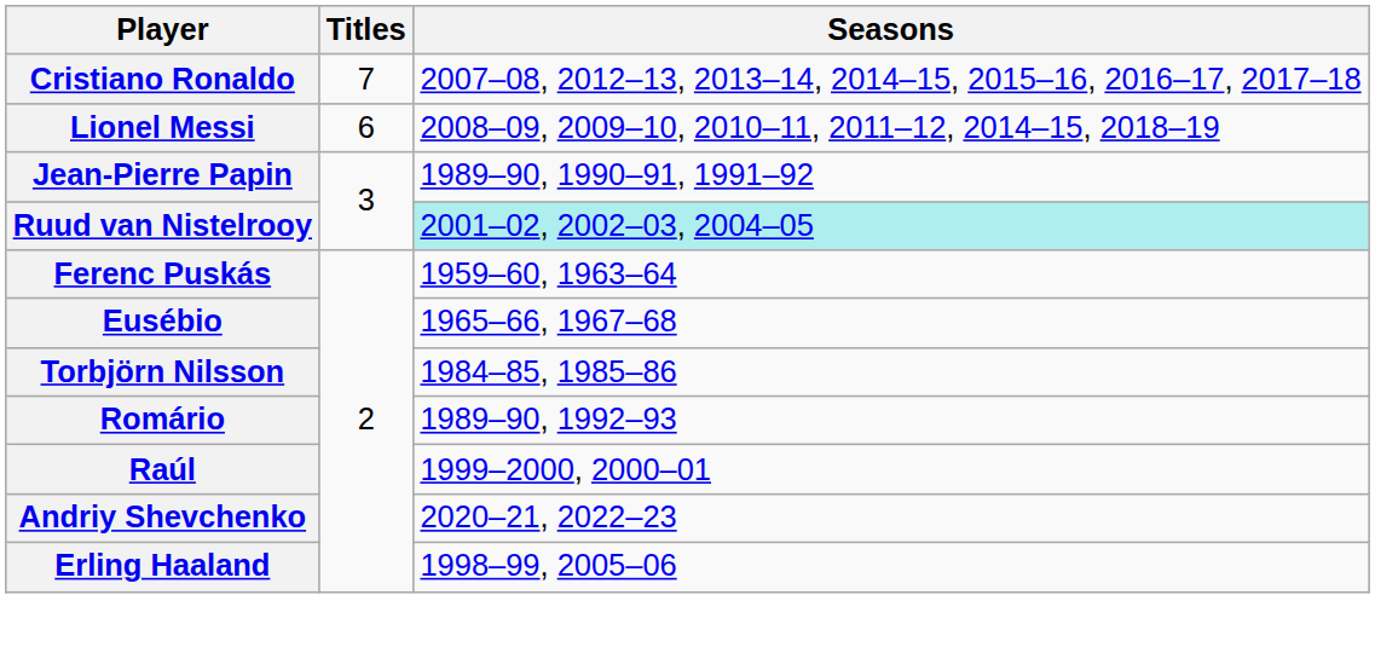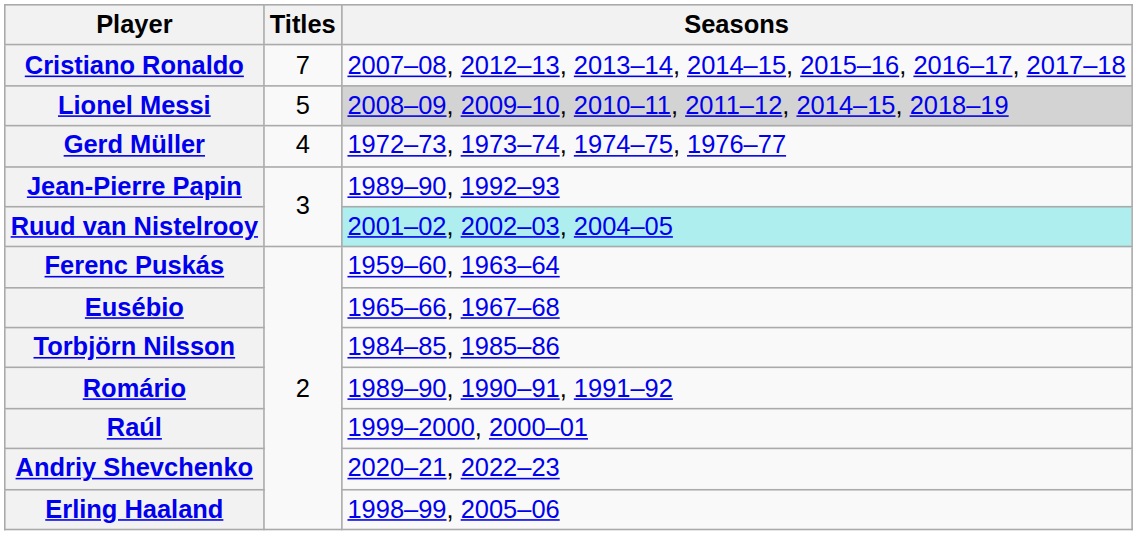 <table class="wikitable sortable plainrowheaders">
 <tr>
 <th scope="col">Player</th>
 <th scope="col">Titles</th>
 <th scope="col">Seasons</th>
 </tr>
 <tr>
 <th scope="row" data-sort-value="Ronaldo, Cristiano"> <a href='#'>Cristiano Ronaldo</a></th>
 <td style="text-align:center;">7</td>
 <td><a href='#'>2007–08</a>, <a href='#'>2012–13</a>, <a href='#'>2013–14</a>, <a href='#'>2014–15</a>, <a href='#'>2015–16</a>, <a href='#'>2016–17</a>, <a href='#'>2017–18</a></td>
 </tr>
 <tr>
 <th scope="row" data-sort-value="Messi, Lionel"> <a href='#'>Lionel Messi</a></th>
-<td style="text-align:center;">6</td>
-<td><a href='#'>2008–09</a>, <a href='#'>2009–10</a>, <a href='#'>2010–11</a>, <a href='#'>2011–12</a>, <a href='#'>2014–15</a>, <a href='#'>2018–19</a></td>
+<td style="text-align:center;">5</td>
+<td style="background: lightgrey;"><a href='#'>2008–09</a>, <a href='#'>2009–10</a>, <a href='#'>2010–11</a>, <a href='#'>2011–12</a>, <a href='#'>2014–15</a>, <a href='#'>2018–19</a></td>
+</tr>
+<tr>
+<th scope="row" data-sort-value="Muller, Gerd"> <a href='#'>Gerd Müller</a></th>
+<td style="text-align:center;">4</td>
+<td><a href='#'>1972–73</a>, <a href='#'>1973–74</a>, <a href='#'>1974–75</a>, <a href='#'>1976–77</a></td>
 </tr>
 <tr>
 <th scope="row" data-sort-value="Papin, Jean-Pierre"> <a href='#'>Jean-Pierre Papin</a></th>
 <td rowspan="2" style="text-align:center;">3</td>
-<td><a href='#'>1989–90</a>, <a href='#'>1990–91</a>, <a href='#'>1991–92</a></td>
+<td><a href='#'>1989–90</a>, <a href='#'>1992–93</a></td>
 </tr>
 <tr>
 <th scope="row" data-sort-value="Nistelrooy, Ruud van"> <a href='#'>Ruud van Nistelrooy</a></th>
 <td style="background: paleturquoise;"><a href='#'>2001–02</a>, <a href='#'>2002–03</a>, <a href='#'>2004–05</a></td>
 </tr>
 <tr>
 <th scope="row" data-sort-value="Puskas, Ferenc"> <a href='#'>Ferenc Puskás</a></th>
 <td rowspan="7" style="text-align:center;">2</td>
 <td><a href='#'>1959–60</a>, <a href='#'>1963–64</a></td>
 </tr>
 <tr>
 <th scope="row" data-sort-value="Eusebio"> <a href='#'>Eusébio</a></th>
 <td><a href='#'>1965–66</a>, <a href='#'>1967–68</a></td>
 </tr>
 <tr>
 <th scope="row" data-sort-value="Nilsson, Torbjorn"> <a href='#'>Torbjörn Nilsson</a></th>
 <td><a href='#'>1984–85</a>, <a href='#'>1985–86</a></td>
 </tr>
 <tr>
 <th scope="row" data-sort-value="Romario"> <a href='#'>Romário</a></th>
-<td><a href='#'>1989–90</a>, <a href='#'>1992–93</a></td>
+<td><a href='#'>1989–90</a>, <a href='#'>1990–91</a>, <a href='#'>1991–92</a></td>
 </tr>
 <tr>
 <th scope="row" data-sort-value="Raul"> <a href='#'>Raúl</a></th>
 <td><a href='#'>1999–2000</a>, <a href='#'>2000–01</a></td>
 </tr>
 <tr>
 <th scope="row" data-sort-value="Shevchenko, Andriy"> <a href='#'>Andriy Shevchenko</a></th>
 <td><a href='#'>2020–21</a>, <a href='#'>2022–23</a></td>
 </tr>
 <tr>
 <th scope="row" data-sort-value="Haaland, Erling"> <a href='#'>Erling Haaland</a></th>
 <td><a href='#'>1998–99</a>, <a href='#'>2005–06</a></td>
 </tr>
 </table>
